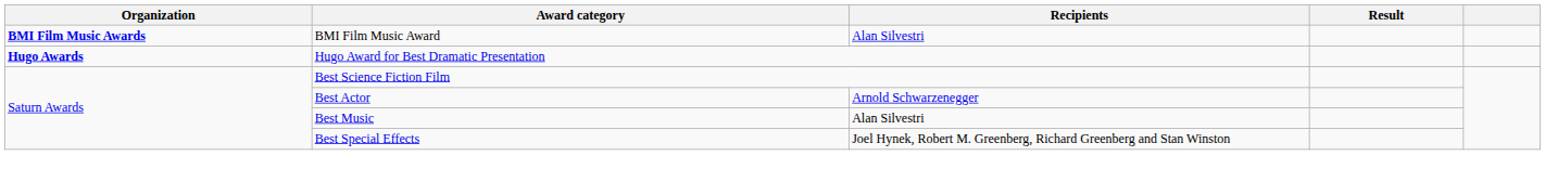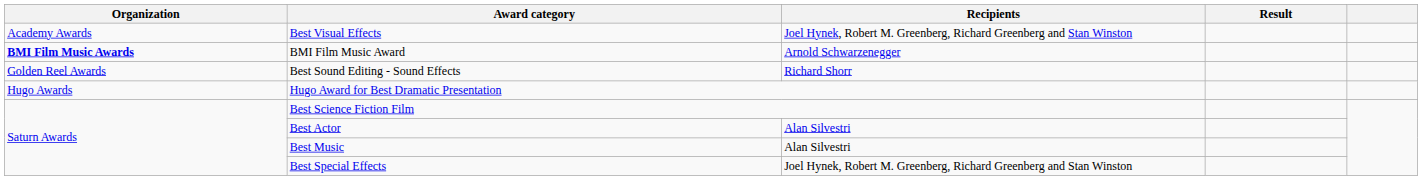 <table class="wikitable" width="95%" cellpadding="5">
 <tr>
 <th width="20%">Organization</th>
 <th width="35%">Award category</th>
 <th width="30%">Recipients</th>
 <th width="10%">Result</th>
 <th width="5%"></th>
 </tr>
 <tr>
-<td><strong><a href='#'>BMI Film Music Awards</a></strong></td>
-<td>BMI Film Music Award</td>
-<td><a href='#'>Alan Silvestri</a></td>
+<td><a href='#'>Academy Awards</a></td>
+<td><a href='#'>Best Visual Effects</a></td>
+<td><a href='#'>Joel Hynek</a>, Robert M. Greenberg, Richard Greenberg and <a href='#'>Stan Winston</a></td>
 <td></td>
 <td style="text-align:center;"></td>
 </tr>
 <tr>
-<td><strong><a href='#'>Hugo Awards</a></strong></td>
+<td><strong><a href='#'>BMI Film Music Awards</a></strong></td>
+<td>BMI Film Music Award</td>
+<td><a href='#'>Arnold Schwarzenegger</a></td>
+<td></td>
+<td style="text-align:center;"></td>
+</tr>
+<tr>
+<td><a href='#'>Golden Reel Awards</a></td>
+<td>Best Sound Editing - Sound Effects</td>
+<td><a href='#'>Richard Shorr</a></td>
+<td></td>
+<td style="text-align:center;"></td>
+</tr>
+<tr>
+<td><a href='#'>Hugo Awards</a></td>
 <td colspan=2><a href='#'>Hugo Award for Best Dramatic Presentation</a></td>
 <td></td>
 <td style="text-align:center;"></td>
 </tr>
 <tr>
 <td rowspan=4><a href='#'>Saturn Awards</a></td>
 <td colspan=2><a href='#'>Best Science Fiction Film</a></td>
 <td></td>
 <td rowspan="4" style="text-align:center;"></td>
 </tr>
 <tr>
 <td><a href='#'>Best Actor</a></td>
-<td><a href='#'>Arnold Schwarzenegger</a></td>
+<td><a href='#'>Alan Silvestri</a></td>
 <td></td>
 </tr>
 <tr>
 <td><a href='#'>Best Music</a></td>
 <td>Alan Silvestri</td>
 <td></td>
 </tr>
 <tr>
 <td><a href='#'>Best Special Effects</a></td>
 <td>Joel Hynek, Robert M. Greenberg, Richard Greenberg and Stan Winston</td>
 <td></td>
 </tr>
 </table>
